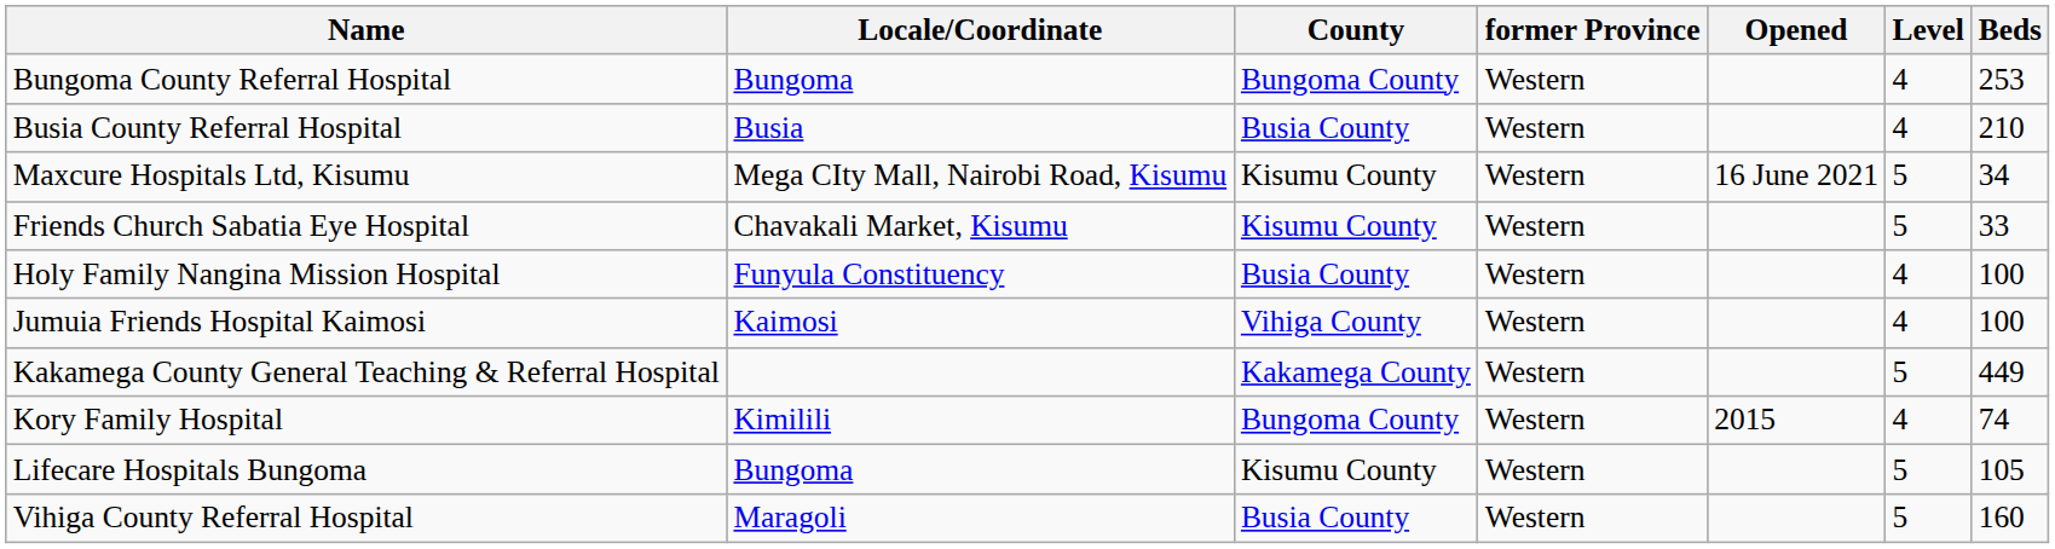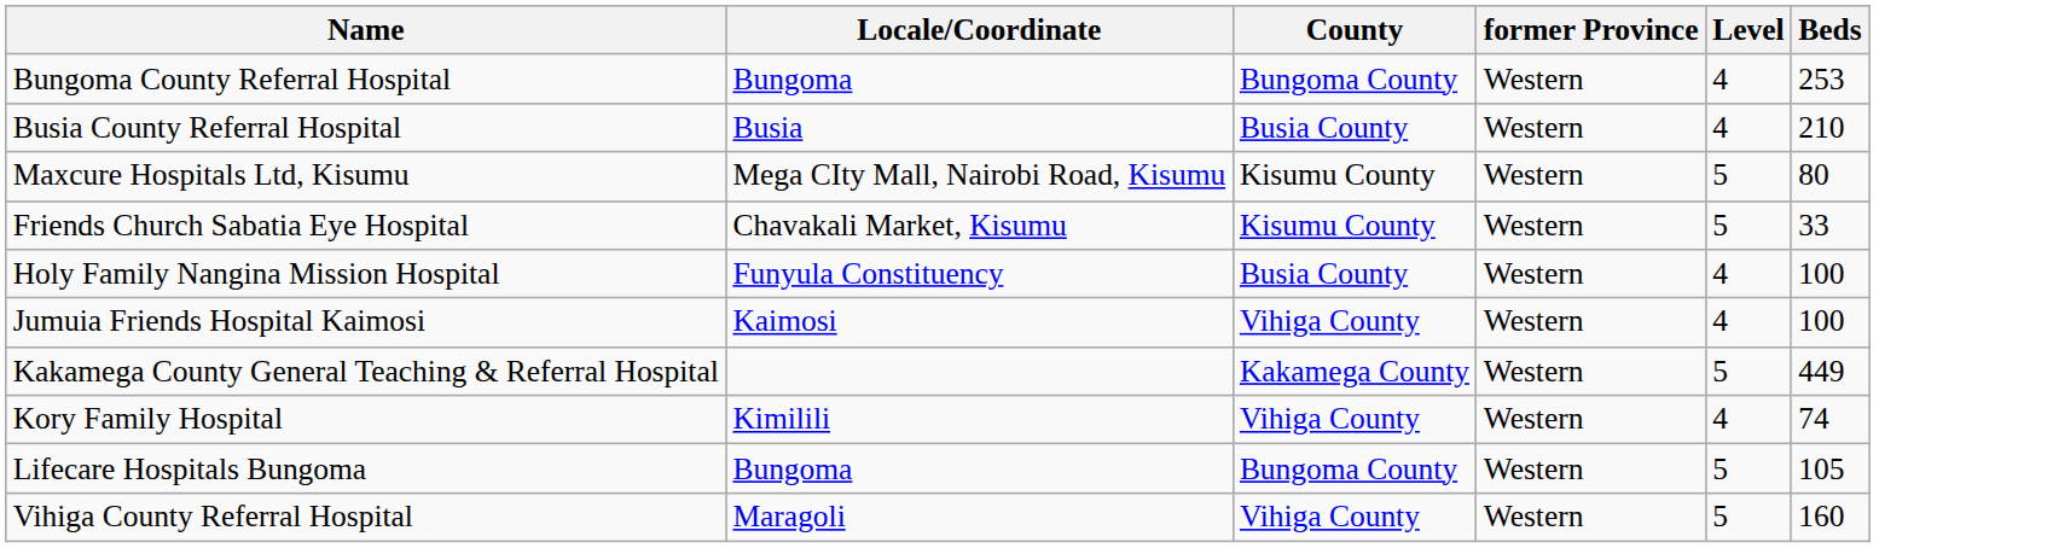 <table class="wikitable sortable">
 <tr>
 <th>Name</th>
 <th>Locale/Coordinate</th>
 <th>County</th>
 <th>former Province</th>
-<th>Opened</th>
 <th>Level</th>
 <th>Beds</th>
 </tr>
 <tr>
 <td>Bungoma County Referral Hospital</td>
 <td><a href='#'>Bungoma</a><br></td>
 <td><a href='#'>Bungoma County</a></td>
 <td>Western</td>
-<td></td>
 <td>4</td>
 <td>253</td>
 </tr>
 <tr>
 <td>Busia County Referral Hospital</td>
 <td><a href='#'>Busia</a><br></td>
 <td><a href='#'>Busia County</a></td>
 <td>Western</td>
-<td></td>
 <td>4</td>
 <td>210</td>
 </tr>
 <tr>
 <td>Maxcure Hospitals Ltd, Kisumu </td>
 <td>Mega CIty Mall, Nairobi Road, <a href='#'>Kisumu</a><br></td>
 <td>Kisumu County</td>
 <td>Western</td>
-<td>16 June 2021</td>
 <td>5</td>
-<td>34</td>
+<td>80</td>
 </tr>
 <tr>
 <td>Friends Church Sabatia Eye Hospital</td>
 <td>Chavakali Market, <a href='#'>Kisumu</a><br></td>
 <td><a href='#'>Kisumu County</a></td>
 <td>Western</td>
-<td></td>
 <td>5</td>
 <td>33</td>
 </tr>
 <tr>
 <td>Holy Family Nangina Mission Hospital</td>
 <td><a href='#'>Funyula Constituency</a><br></td>
 <td><a href='#'>Busia County</a></td>
 <td>Western</td>
-<td></td>
 <td>4</td>
 <td>100</td>
 </tr>
 <tr>
 <td>Jumuia Friends Hospital Kaimosi</td>
 <td><a href='#'>Kaimosi</a><br></td>
 <td><a href='#'>Vihiga County</a></td>
 <td>Western</td>
-<td></td>
 <td>4</td>
 <td>100</td>
 </tr>
 <tr>
 <td>Kakamega County General Teaching & Referral Hospital</td>
 <td><br></td>
 <td><a href='#'>Kakamega County</a></td>
 <td>Western</td>
-<td></td>
 <td>5</td>
 <td>449</td>
 </tr>
 <tr>
 <td>Kory Family Hospital</td>
 <td><a href='#'>Kimilili</a><br></td>
-<td><a href='#'>Bungoma County</a></td>
+<td><a href='#'>Vihiga County</a></td>
 <td>Western</td>
-<td>2015</td>
 <td>4</td>
 <td>74</td>
 </tr>
 <tr>
 <td>Lifecare Hospitals Bungoma</td>
 <td><a href='#'>Bungoma</a><br></td>
-<td>Kisumu County</td>
+<td><a href='#'>Bungoma County</a></td>
 <td>Western</td>
-<td></td>
 <td>5</td>
 <td>105</td>
 </tr>
 <tr>
 <td>Vihiga County Referral Hospital</td>
 <td><a href='#'>Maragoli</a><br></td>
-<td><a href='#'>Busia County</a></td>
+<td><a href='#'>Vihiga County</a></td>
 <td>Western</td>
-<td></td>
 <td>5</td>
 <td>160</td>
 </tr>
 </table>
